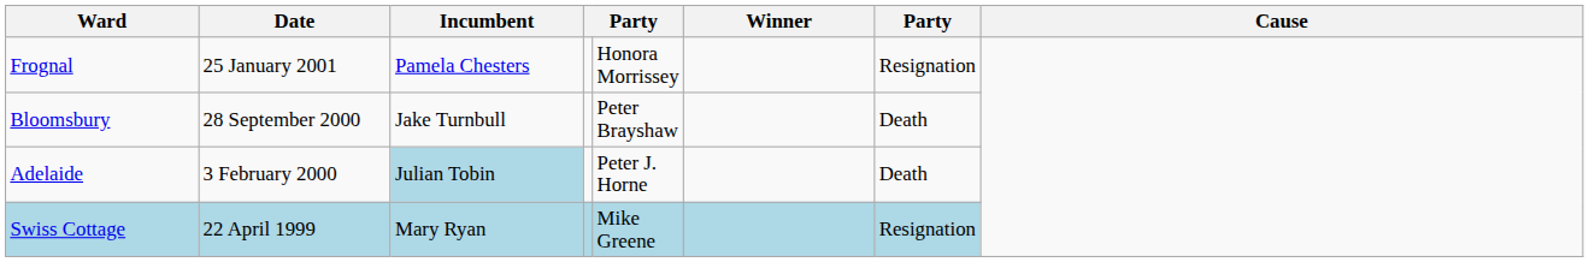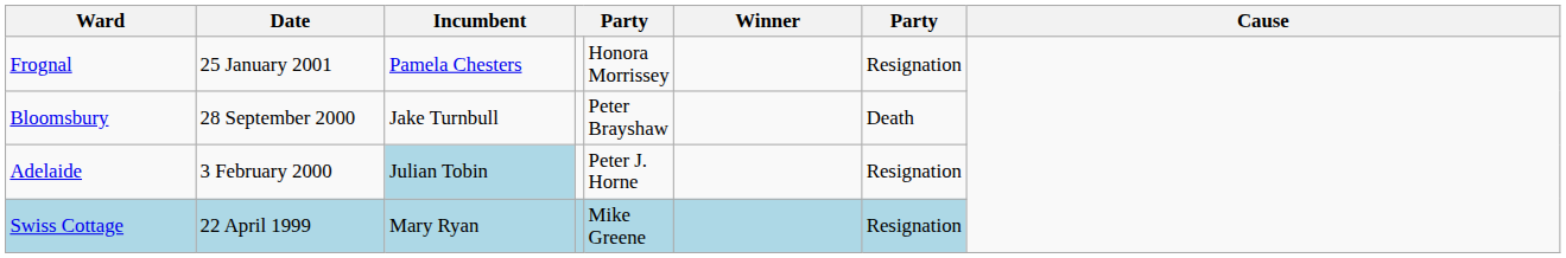 <table class="wikitable">
 <tr>
 <th scope="col" style="width:150px">Ward</th>
 <th scope="col" style="width:150px">Date</th>
 <th scope="col" style="width:150px">Incumbent</th>
 <th scope="col" colspan="2" style="width:150px">Party</th>
 <th scope="col" style="width:150px">Winner</th>
 <th scope="col" colspan="2" style="width:150px">Party</th>
 <th scope="col" style="width:500px">Cause</th>
 </tr>
 <tr>
 <td><a href='#'>Frognal</a></td>
 <td>25 January 2001</td>
 <td><a href='#'>Pamela Chesters</a></td>
 <td></td>
 <td>Honora Morrissey</td>
 <td></td>
 <td>Resignation</td>
 </tr>
 <tr>
 <td><a href='#'>Bloomsbury</a></td>
 <td>28 September 2000</td>
 <td>Jake Turnbull</td>
 <td></td>
 <td>Peter Brayshaw</td>
 <td></td>
 <td>Death</td>
 </tr>
 <tr>
 <td><a href='#'>Adelaide</a></td>
 <td>3 February 2000</td>
 <td style="background: lightblue;">Julian Tobin</td>
 <td></td>
 <td>Peter J. Horne</td>
 <td></td>
-<td>Death</td>
+<td>Resignation</td>
 </tr>
 <tr style="background-color:lightblue">
 <td><a href='#'>Swiss Cottage</a></td>
 <td>22 April 1999</td>
 <td>Mary Ryan</td>
 <td></td>
 <td>Mike Greene</td>
 <td></td>
 <td>Resignation</td>
 </tr>
 </table>
